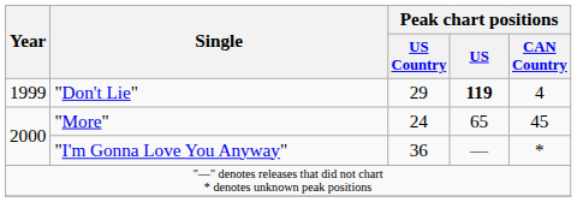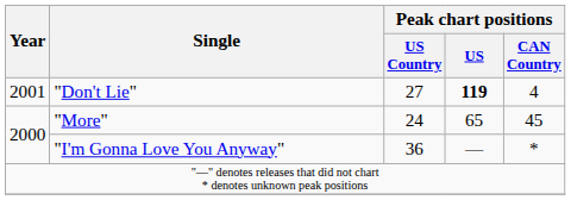 <table class="wikitable" style="text-align:center;">
 <tr>
 <th rowspan="2">Year</th>
 <th rowspan="2" style="width:18em;">Single</th>
 <th colspan="3">Peak chart positions</th>
 </tr>
 <tr style="font-size:smaller;">
 <th width="45"><a href='#'>US Country</a></th>
 <th width="45"><a href='#'>US</a></th>
 <th width="45"><a href='#'>CAN Country</a></th>
 </tr>
 <tr>
-<td>1999</td>
+<td>2001</td>
 <td align="left">"<a href='#'>Don't Lie</a>"</td>
-<td>29</td>
+<td>27</td>
 <td><strong>119</strong></td>
 <td>4</td>
 </tr>
 <tr>
 <td rowspan="2">2000</td>
 <td align="left">"<a href='#'>More</a>"</td>
 <td>24</td>
 <td>65</td>
 <td>45</td>
 </tr>
 <tr>
 <td align="left">"<a href='#'>I'm Gonna Love You Anyway</a>"</td>
 <td>36</td>
 <td>—</td>
 <td>*</td>
 </tr>
 <tr>
 <td colspan="5" style="font-size:8pt">"—" denotes releases that did not chart<br>* denotes unknown peak positions</td>
 </tr>
 <tr>
 </tr>
 </table>
